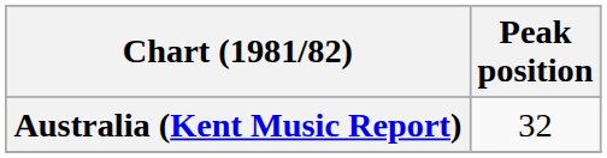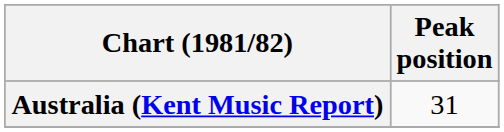 <table class="wikitable sortable plainrowheaders">
 <tr>
 <th scope="col">Chart (1981/82)</th>
 <th scope="col">Peak<br>position</th>
 </tr>
 <tr>
 <th scope="row">Australia (<a href='#'>Kent Music Report</a>)</th>
-<td style="text-align:center;">32</td>
+<td style="text-align:center;">31</td>
 </tr>
 <tr>
 </tr>
 </table>
